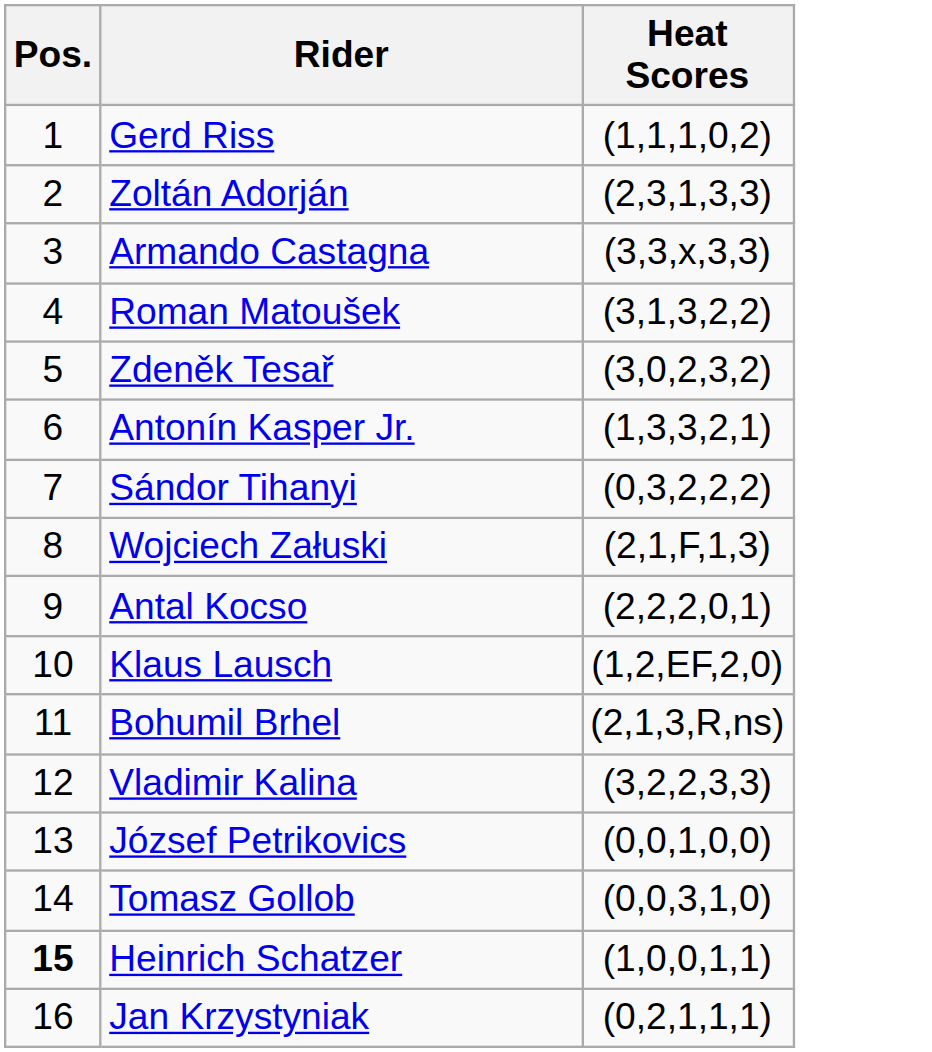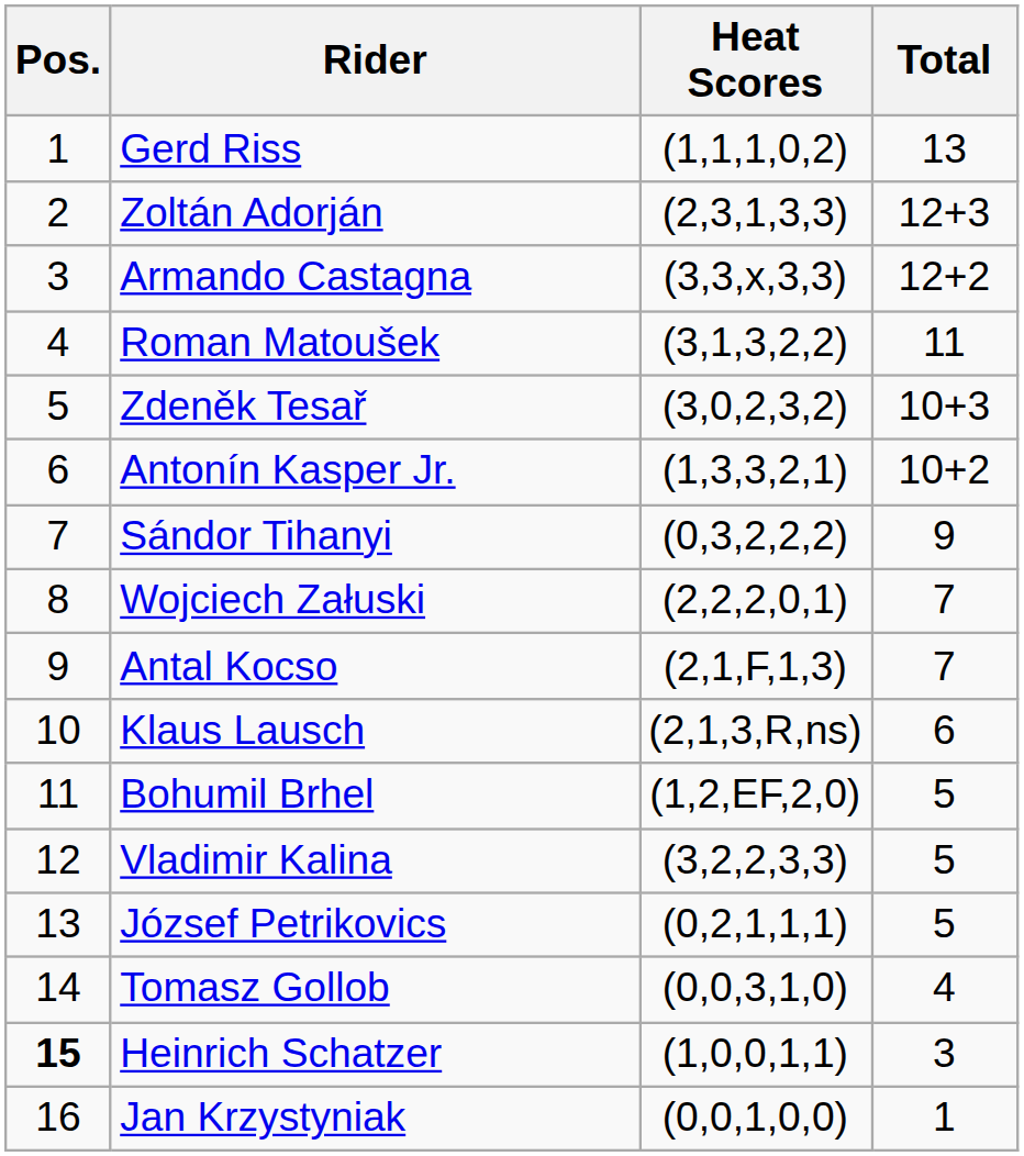 <table class=wikitable>
 <tr>
 <th width=25px>Pos.</th>
 <th width=200px>Rider</th>
 <th width=70px>Heat Scores</th>
+<th width=50px>Total</th>
 </tr>
 <tr align=center >
 <td>1</td>
 <td align=left> <a href='#'>Gerd Riss</a></td>
 <td>(1,1,1,0,2)</td>
+<td>13</td>
 </tr>
 <tr align=center >
 <td>2</td>
 <td align=left> <a href='#'>Zoltán Adorján</a></td>
 <td>(2,3,1,3,3)</td>
+<td>12+3</td>
 </tr>
 <tr align=center >
 <td>3</td>
 <td align=left> <a href='#'>Armando Castagna</a></td>
 <td>(3,3,x,3,3)</td>
+<td>12+2</td>
 </tr>
 <tr align=center >
 <td>4</td>
 <td align=left> <a href='#'>Roman Matoušek</a></td>
 <td>(3,1,3,2,2)</td>
+<td>11</td>
 </tr>
 <tr align=center >
 <td>5</td>
 <td align=left> <a href='#'>Zdeněk Tesař</a></td>
 <td>(3,0,2,3,2)</td>
+<td>10+3</td>
 </tr>
 <tr align=center >
 <td>6</td>
 <td align=left> <a href='#'>Antonín Kasper Jr.</a></td>
 <td>(1,3,3,2,1)</td>
+<td>10+2</td>
 </tr>
 <tr align=center>
 <td>7</td>
 <td align=left> <a href='#'>Sándor Tihanyi</a></td>
 <td>(0,3,2,2,2)</td>
+<td>9</td>
 </tr>
 <tr align=center>
 <td>8</td>
 <td align=left> <a href='#'>Wojciech Załuski</a></td>
-<td>(2,1,F,1,3)</td>
+<td>(2,2,2,0,1)</td>
+<td>7</td>
 </tr>
 <tr align=center>
 <td>9</td>
 <td align=left> <a href='#'>Antal Kocso</a></td>
-<td>(2,2,2,0,1)</td>
+<td>(2,1,F,1,3)</td>
+<td>7</td>
 </tr>
 <tr align=center>
 <td>10</td>
 <td align=left> <a href='#'>Klaus Lausch</a></td>
-<td>(1,2,EF,2,0)</td>
+<td>(2,1,3,R,ns)</td>
+<td>6</td>
 </tr>
 <tr align=center>
 <td>11</td>
 <td align=left> <a href='#'>Bohumil Brhel</a></td>
-<td>(2,1,3,R,ns)</td>
+<td>(1,2,EF,2,0)</td>
+<td>5</td>
 </tr>
 <tr align=center>
 <td>12</td>
 <td align=left> <a href='#'>Vladimir Kalina</a></td>
 <td>(3,2,2,3,3)</td>
+<td>5</td>
 </tr>
 <tr align=center>
 <td>13</td>
 <td align=left> <a href='#'>József Petrikovics</a></td>
-<td>(0,0,1,0,0)</td>
+<td>(0,2,1,1,1)</td>
+<td>5</td>
 </tr>
 <tr align=center>
 <td>14</td>
 <td align=left> <a href='#'>Tomasz Gollob</a></td>
 <td>(0,0,3,1,0)</td>
+<td>4</td>
 </tr>
 <tr align=center>
 <td><strong>15</strong></td>
 <td align=left> <a href='#'>Heinrich Schatzer</a></td>
 <td>(1,0,0,1,1)</td>
+<td>3</td>
 </tr>
 <tr align=center>
 <td>16</td>
 <td align=left> <a href='#'>Jan Krzystyniak</a></td>
-<td>(0,2,1,1,1)</td>
+<td>(0,0,1,0,0)</td>
+<td>1</td>
 </tr>
 </table>
